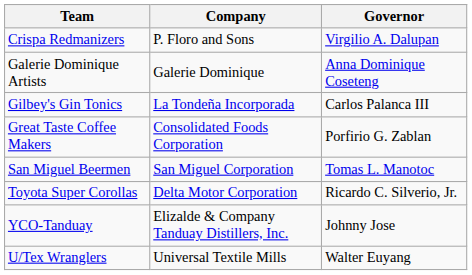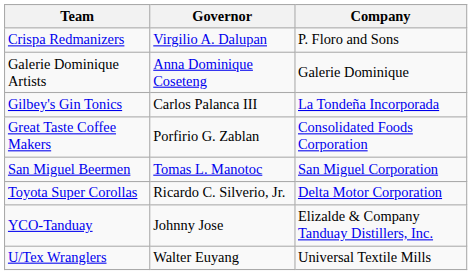 <table class="wikitable sortable" style="font-size:85%; width:70%">
 <tr>
 <th>Team</th>
+<th>Governor</th>
 <th>Company</th>
-<th>Governor</th>
 </tr>
 <tr>
 <td><a href='#'>Crispa Redmanizers</a></td>
+<td><a href='#'>Virgilio A. Dalupan</a></td>
 <td>P. Floro and Sons</td>
-<td><a href='#'>Virgilio A. Dalupan</a></td>
 </tr>
 <tr>
 <td>Galerie Dominique Artists</td>
+<td><a href='#'>Anna Dominique Coseteng</a></td>
 <td>Galerie Dominique</td>
-<td><a href='#'>Anna Dominique Coseteng</a></td>
 </tr>
 <tr>
 <td><a href='#'>Gilbey's Gin Tonics</a></td>
+<td>Carlos Palanca III</td>
 <td><a href='#'>La Tondeña Incorporada</a></td>
-<td>Carlos Palanca III</td>
 </tr>
 <tr>
 <td><a href='#'>Great Taste Coffee Makers</a></td>
+<td>Porfirio G. Zablan</td>
 <td><a href='#'>Consolidated Foods Corporation</a></td>
-<td>Porfirio G. Zablan</td>
 </tr>
 <tr>
 <td><a href='#'>San Miguel Beermen</a></td>
+<td><a href='#'>Tomas L. Manotoc</a></td>
 <td><a href='#'>San Miguel Corporation</a></td>
-<td><a href='#'>Tomas L. Manotoc</a></td>
 </tr>
 <tr>
 <td><a href='#'>Toyota Super Corollas</a></td>
+<td>Ricardo C. Silverio, Jr.</td>
 <td><a href='#'>Delta Motor Corporation</a></td>
-<td>Ricardo C. Silverio, Jr.</td>
 </tr>
 <tr>
 <td><a href='#'>YCO-Tanduay</a></td>
+<td>Johnny Jose</td>
 <td>Elizalde & Company <br> <a href='#'>Tanduay Distillers, Inc.</a></td>
-<td>Johnny Jose</td>
 </tr>
 <tr>
 <td><a href='#'>U/Tex Wranglers</a></td>
+<td>Walter Euyang</td>
 <td>Universal Textile Mills</td>
-<td>Walter Euyang</td>
 </tr>
 </table>
